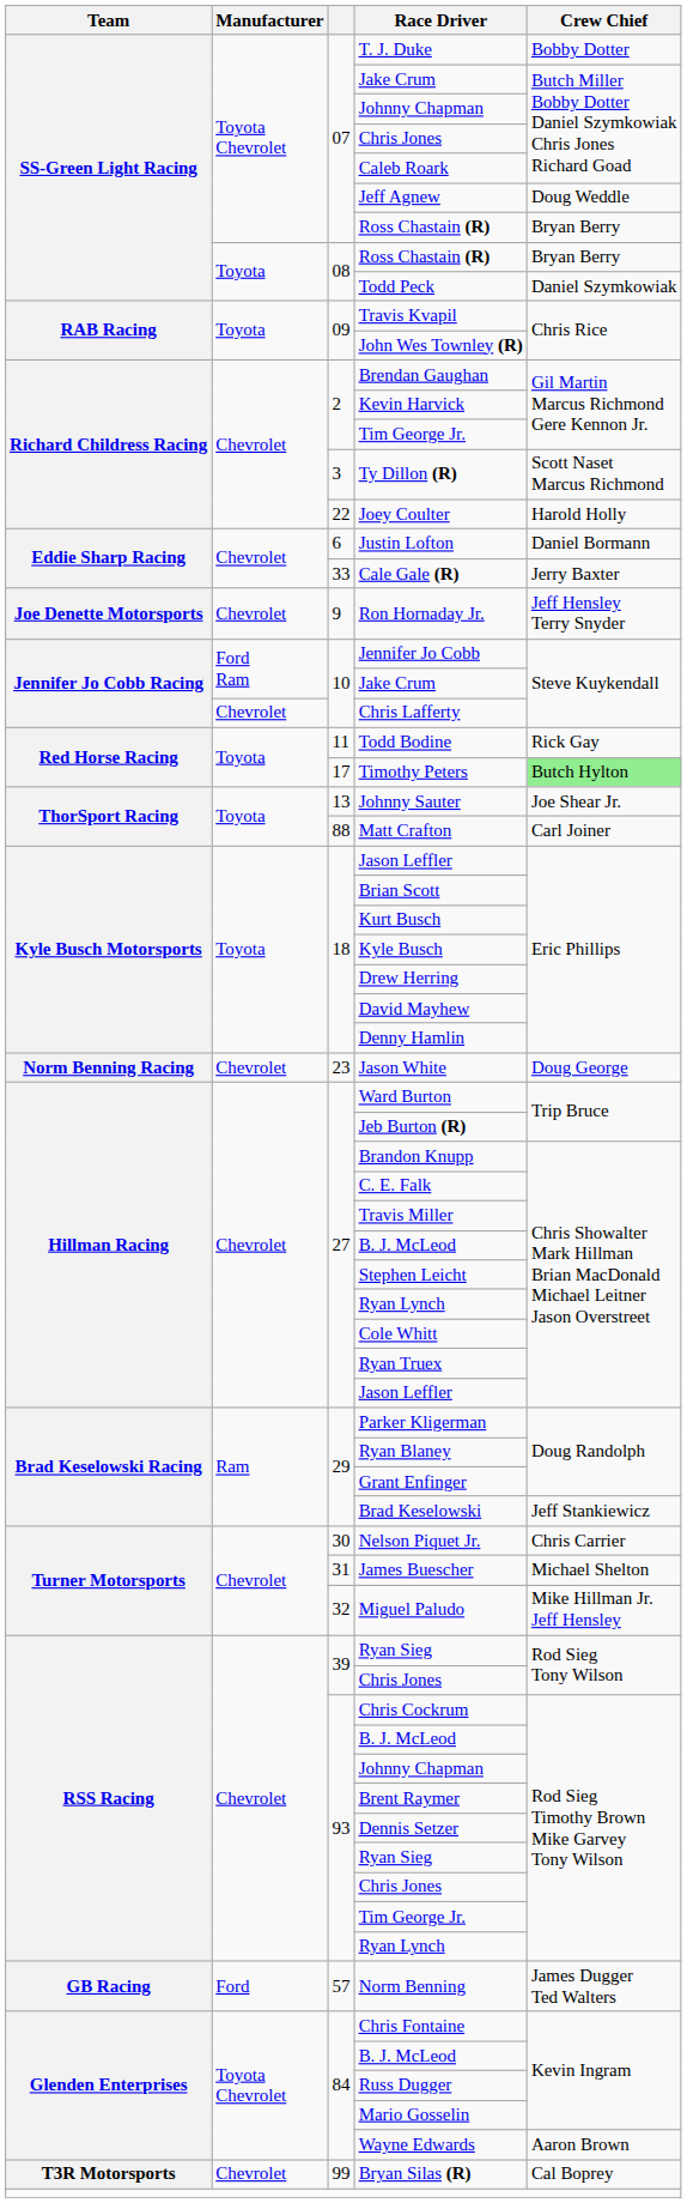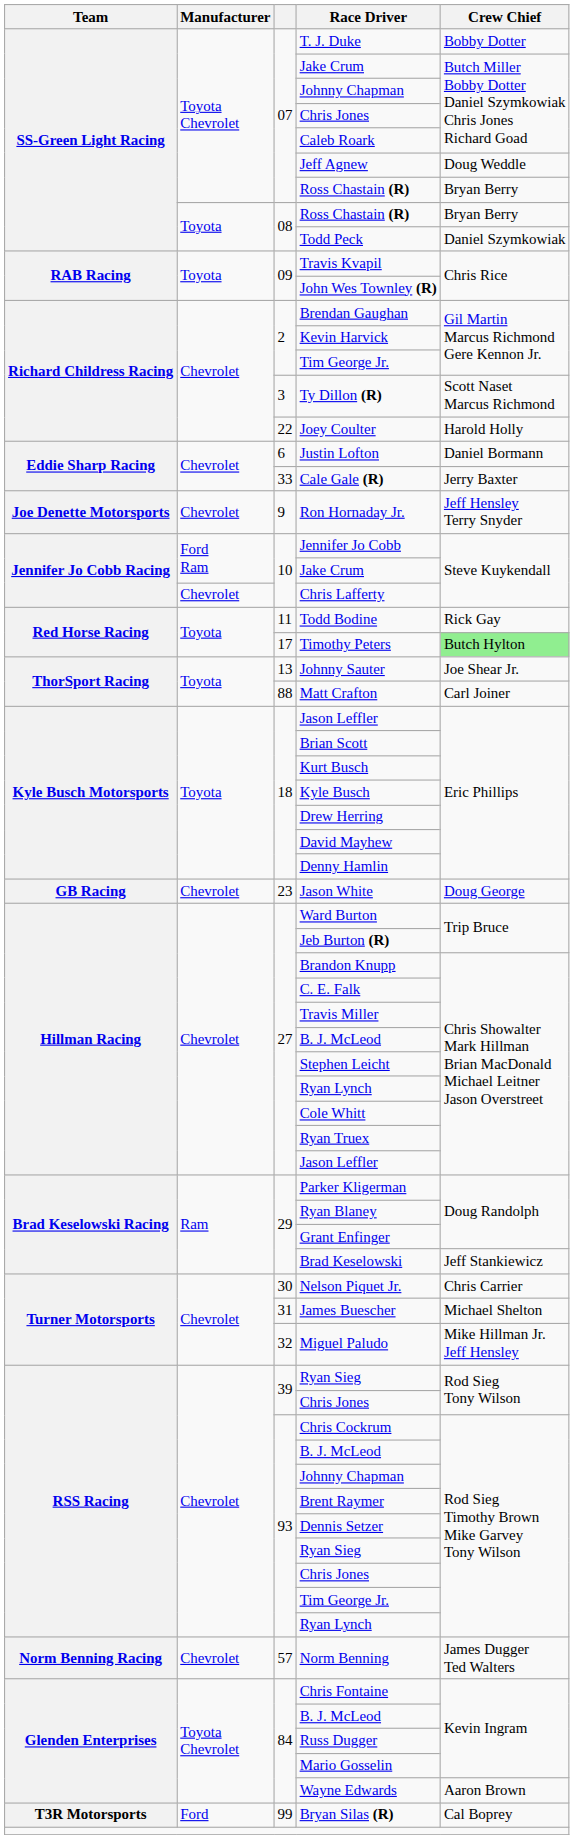 <table class="wikitable" style="font-size: 85%;">
 <tr>
 <th>Team</th>
 <th>Manufacturer</th>
 <th></th>
 <th>Race Driver</th>
 <th>Crew Chief</th>
 </tr>
 <tr>
 <th rowspan=9><a href='#'>SS-Green Light Racing</a></th>
 <td rowspan=7><a href='#'>Toyota</a><br><a href='#'>Chevrolet</a></td>
 <td rowspan=7>07</td>
 <td><a href='#'>T. J. Duke</a><small></small></td>
 <td><a href='#'>Bobby Dotter</a></td>
 </tr>
 <tr>
 <td><a href='#'>Jake Crum</a><small></small></td>
 <td rowspan=4><a href='#'>Butch Miller</a><br><a href='#'>Bobby Dotter</a><br>Daniel Szymkowiak<br>Chris Jones<br>Richard Goad</td>
 </tr>
 <tr>
 <td><a href='#'>Johnny Chapman</a><small></small></td>
 </tr>
 <tr>
 <td><a href='#'>Chris Jones</a><small></small></td>
 </tr>
 <tr>
 <td><a href='#'>Caleb Roark</a><small></small></td>
 </tr>
 <tr>
 <td><a href='#'>Jeff Agnew</a><small></small></td>
 <td>Doug Weddle</td>
 </tr>
 <tr>
 <td><a href='#'>Ross Chastain</a><small></small> <strong>(R)</strong></td>
 <td>Bryan Berry</td>
 </tr>
 <tr>
 <td rowspan=2><a href='#'>Toyota</a></td>
 <td rowspan=2>08</td>
 <td><a href='#'>Ross Chastain</a><small></small> <strong>(R)</strong></td>
 <td>Bryan Berry</td>
 </tr>
 <tr>
 <td><a href='#'>Todd Peck</a><small></small></td>
 <td>Daniel Szymkowiak</td>
 </tr>
 <tr>
 <th rowspan=2><a href='#'>RAB Racing</a></th>
 <td rowspan=2><a href='#'>Toyota</a></td>
 <td rowspan=2>09</td>
 <td><a href='#'>Travis Kvapil</a><small></small></td>
 <td rowspan=2>Chris Rice</td>
 </tr>
 <tr>
 <td><a href='#'>John Wes Townley</a> <strong>(R)</strong><small></small></td>
 </tr>
 <tr>
 <th rowspan=5><a href='#'>Richard Childress Racing</a></th>
 <td rowspan=5><a href='#'>Chevrolet</a></td>
 <td rowspan=3>2</td>
 <td><a href='#'>Brendan Gaughan</a><small></small></td>
 <td rowspan=3><a href='#'>Gil Martin</a><br>Marcus Richmond<br>Gere Kennon Jr.</td>
 </tr>
 <tr>
 <td><a href='#'>Kevin Harvick</a><small></small></td>
 </tr>
 <tr>
 <td><a href='#'>Tim George Jr.</a><small></small></td>
 </tr>
 <tr>
 <td>3</td>
 <td><a href='#'>Ty Dillon</a> <strong>(R)</strong></td>
 <td>Scott Naset<br>Marcus Richmond</td>
 </tr>
 <tr>
 <td>22</td>
 <td><a href='#'>Joey Coulter</a></td>
 <td>Harold Holly</td>
 </tr>
 <tr>
 <th rowspan=2><a href='#'>Eddie Sharp Racing</a></th>
 <td rowspan=2><a href='#'>Chevrolet</a></td>
 <td>6</td>
 <td><a href='#'>Justin Lofton</a></td>
 <td>Daniel Bormann</td>
 </tr>
 <tr>
 <td>33</td>
 <td><a href='#'>Cale Gale</a> <strong>(R)</strong></td>
 <td>Jerry Baxter</td>
 </tr>
 <tr>
 <th><a href='#'>Joe Denette Motorsports</a></th>
 <td><a href='#'>Chevrolet</a></td>
 <td>9</td>
 <td><a href='#'>Ron Hornaday Jr.</a></td>
 <td><a href='#'>Jeff Hensley</a><br>Terry Snyder</td>
 </tr>
 <tr>
 <th rowspan=3><a href='#'>Jennifer Jo Cobb Racing</a></th>
 <td rowspan=2><a href='#'>Ford</a><br><a href='#'>Ram</a></td>
 <td rowspan=3>10</td>
 <td><a href='#'>Jennifer Jo Cobb</a><small></small></td>
 <td rowspan=3>Steve Kuykendall</td>
 </tr>
 <tr>
 <td><a href='#'>Jake Crum</a><small></small></td>
 </tr>
 <tr>
 <td><a href='#'>Chevrolet</a></td>
 <td><a href='#'>Chris Lafferty</a><small></small></td>
 </tr>
 <tr>
 <th rowspan=2><a href='#'>Red Horse Racing</a></th>
 <td rowspan=2><a href='#'>Toyota</a></td>
 <td>11</td>
 <td><a href='#'>Todd Bodine</a></td>
 <td>Rick Gay</td>
 </tr>
 <tr>
 <td>17</td>
 <td><a href='#'>Timothy Peters</a></td>
 <td style="background: lightgreen;">Butch Hylton</td>
 </tr>
 <tr>
 <th rowspan=2><a href='#'>ThorSport Racing</a></th>
 <td rowspan=2><a href='#'>Toyota</a></td>
 <td>13</td>
 <td><a href='#'>Johnny Sauter</a></td>
 <td>Joe Shear Jr.</td>
 </tr>
 <tr>
 <td>88</td>
 <td><a href='#'>Matt Crafton</a></td>
 <td>Carl Joiner</td>
 </tr>
 <tr>
 <th rowspan=7><a href='#'>Kyle Busch Motorsports</a></th>
 <td rowspan=7><a href='#'>Toyota</a></td>
 <td rowspan=7>18</td>
 <td><a href='#'>Jason Leffler</a><small></small></td>
 <td rowspan=7>Eric Phillips</td>
 </tr>
 <tr>
 <td><a href='#'>Brian Scott</a><small></small></td>
 </tr>
 <tr>
 <td><a href='#'>Kurt Busch</a><small></small></td>
 </tr>
 <tr>
 <td><a href='#'>Kyle Busch</a><small></small></td>
 </tr>
 <tr>
 <td><a href='#'>Drew Herring</a><small></small></td>
 </tr>
 <tr>
 <td><a href='#'>David Mayhew</a><small></small></td>
 </tr>
 <tr>
 <td><a href='#'>Denny Hamlin</a><small></small></td>
 </tr>
 <tr>
-<th><a href='#'>Norm Benning Racing</a></th>
+<th><a href='#'>GB Racing</a></th>
 <td><a href='#'>Chevrolet</a></td>
 <td>23</td>
 <td><a href='#'>Jason White</a></td>
 <td><a href='#'>Doug George</a></td>
 </tr>
 <tr>
 <th rowspan=11><a href='#'>Hillman Racing</a></th>
 <td rowspan=11><a href='#'>Chevrolet</a></td>
 <td rowspan=11>27</td>
 <td><a href='#'>Ward Burton</a><small></small></td>
 <td rowspan=2>Trip Bruce</td>
 </tr>
 <tr>
 <td><a href='#'>Jeb Burton</a> <strong>(R)</strong><small></small></td>
 </tr>
 <tr>
 <td><a href='#'>Brandon Knupp</a><small></small></td>
 <td rowspan=9>Chris Showalter<br>Mark Hillman<br>Brian MacDonald<br>Michael Leitner<br>Jason Overstreet</td>
 </tr>
 <tr>
 <td><a href='#'>C. E. Falk</a><small></small></td>
 </tr>
 <tr>
 <td><a href='#'>Travis Miller</a><small></small></td>
 </tr>
 <tr>
 <td><a href='#'>B. J. McLeod</a><small></small></td>
 </tr>
 <tr>
 <td><a href='#'>Stephen Leicht</a><small></small></td>
 </tr>
 <tr>
 <td><a href='#'>Ryan Lynch</a><small></small></td>
 </tr>
 <tr>
 <td><a href='#'>Cole Whitt</a><small></small></td>
 </tr>
 <tr>
 <td><a href='#'>Ryan Truex</a><small></small></td>
 </tr>
 <tr>
 <td><a href='#'>Jason Leffler</a><small></small></td>
 </tr>
 <tr>
 <th rowspan=4><a href='#'>Brad Keselowski Racing</a></th>
 <td rowspan=4><a href='#'>Ram</a></td>
 <td rowspan=4>29</td>
 <td><a href='#'>Parker Kligerman</a><small></small></td>
 <td rowspan=3>Doug Randolph</td>
 </tr>
 <tr>
 <td><a href='#'>Ryan Blaney</a><small></small></td>
 </tr>
 <tr>
 <td><a href='#'>Grant Enfinger</a><small></small></td>
 </tr>
 <tr>
 <td><a href='#'>Brad Keselowski</a><small></small></td>
 <td>Jeff Stankiewicz</td>
 </tr>
 <tr>
 <th rowspan=3><a href='#'>Turner Motorsports</a></th>
 <td rowspan=3><a href='#'>Chevrolet</a></td>
 <td>30</td>
 <td><a href='#'>Nelson Piquet Jr.</a></td>
 <td>Chris Carrier</td>
 </tr>
 <tr>
 <td>31</td>
 <td><a href='#'>James Buescher</a></td>
 <td>Michael Shelton</td>
 </tr>
 <tr>
 <td>32</td>
 <td><a href='#'>Miguel Paludo</a></td>
 <td>Mike Hillman Jr.<br><a href='#'>Jeff Hensley</a></td>
 </tr>
 <tr>
 <th rowspan=11><a href='#'>RSS Racing</a></th>
 <td rowspan=11><a href='#'>Chevrolet</a></td>
 <td rowspan=2>39</td>
 <td><a href='#'>Ryan Sieg</a><small></small></td>
 <td rowspan=2>Rod Sieg<br>Tony Wilson</td>
 </tr>
 <tr>
 <td><a href='#'>Chris Jones</a><small></small></td>
 </tr>
 <tr>
 <td rowspan=9>93</td>
 <td><a href='#'>Chris Cockrum</a><small></small></td>
 <td rowspan=9>Rod Sieg<br>Timothy Brown<br>Mike Garvey<br>Tony Wilson</td>
 </tr>
 <tr>
 <td><a href='#'>B. J. McLeod</a><small></small></td>
 </tr>
 <tr>
 <td><a href='#'>Johnny Chapman</a><small></small></td>
 </tr>
 <tr>
 <td><a href='#'>Brent Raymer</a><small></small></td>
 </tr>
 <tr>
 <td><a href='#'>Dennis Setzer</a><small></small></td>
 </tr>
 <tr>
 <td><a href='#'>Ryan Sieg</a><small></small></td>
 </tr>
 <tr>
 <td><a href='#'>Chris Jones</a><small></small></td>
 </tr>
 <tr>
 <td><a href='#'>Tim George Jr.</a><small></small></td>
 </tr>
 <tr>
 <td><a href='#'>Ryan Lynch</a><small></small></td>
 </tr>
 <tr>
-<th><a href='#'>GB Racing</a></th>
-<td><a href='#'>Ford</a></td>
+<th><a href='#'>Norm Benning Racing</a></th>
+<td><a href='#'>Chevrolet</a></td>
 <td>57</td>
 <td><a href='#'>Norm Benning</a></td>
 <td>James Dugger<br>Ted Walters</td>
 </tr>
 <tr>
 <th rowspan=5><a href='#'>Glenden Enterprises</a></th>
 <td rowspan=5><a href='#'>Toyota</a><br><a href='#'>Chevrolet</a></td>
 <td rowspan=5>84</td>
 <td><a href='#'>Chris Fontaine</a><small></small></td>
 <td rowspan=4>Kevin Ingram</td>
 </tr>
 <tr>
 <td><a href='#'>B. J. McLeod</a><small></small></td>
 </tr>
 <tr>
 <td><a href='#'>Russ Dugger</a><small></small></td>
 </tr>
 <tr>
 <td><a href='#'>Mario Gosselin</a><small></small></td>
 </tr>
 <tr>
 <td><a href='#'>Wayne Edwards</a><small></small></td>
 <td>Aaron Brown</td>
 </tr>
 <tr>
 <th>T3R Motorsports</th>
-<td><a href='#'>Chevrolet</a></td>
+<td><a href='#'>Ford</a></td>
 <td>99</td>
 <td><a href='#'>Bryan Silas</a> <strong>(R)</strong></td>
 <td>Cal Boprey</td>
 </tr>
 <tr>
 <td colspan="9"></td>
 </tr>
 <tr>
 </tr>
 </table>
